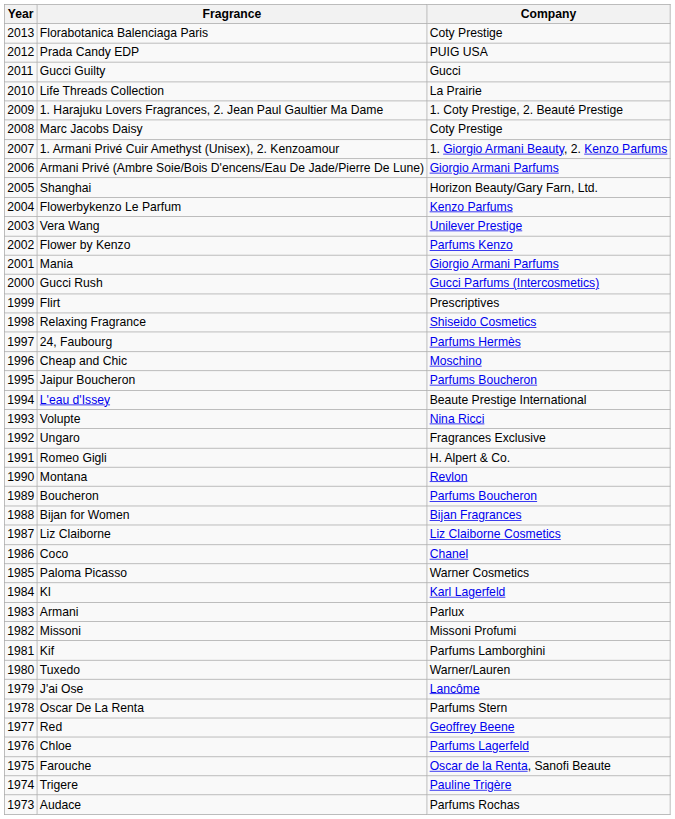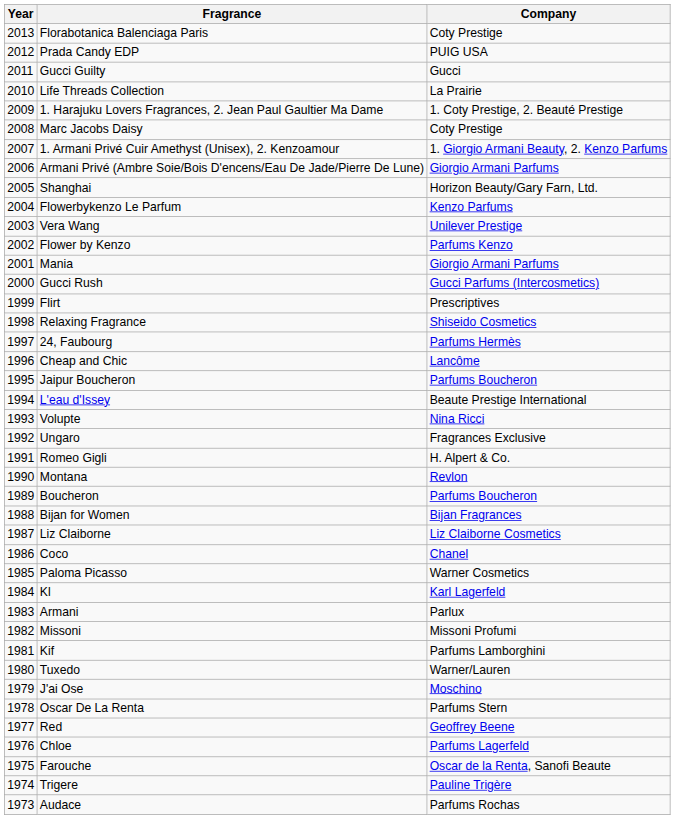 <table class="wikitable sortable">
 <tr>
 <th>Year</th>
 <th>Fragrance</th>
 <th>Company</th>
 </tr>
 <tr>
 <td>2013</td>
 <td>Florabotanica Balenciaga Paris</td>
 <td>Coty Prestige</td>
 </tr>
 <tr>
 <td>2012</td>
 <td>Prada Candy EDP</td>
 <td>PUIG USA</td>
 </tr>
 <tr>
 <td>2011</td>
 <td>Gucci Guilty</td>
 <td>Gucci</td>
 </tr>
 <tr>
 <td>2010</td>
 <td>Life Threads Collection</td>
 <td>La Prairie</td>
 </tr>
 <tr>
 <td>2009</td>
 <td>1. Harajuku Lovers Fragrances, 2. Jean Paul Gaultier Ma Dame</td>
 <td>1. Coty Prestige, 2. Beauté Prestige</td>
 </tr>
 <tr>
 <td>2008</td>
 <td>Marc Jacobs Daisy</td>
 <td>Coty Prestige</td>
 </tr>
 <tr>
 <td>2007</td>
 <td>1. Armani Privé Cuir Amethyst (Unisex), 2. Kenzoamour</td>
 <td>1. <a href='#'>Giorgio Armani Beauty</a>, 2. <a href='#'>Kenzo Parfums</a></td>
 </tr>
 <tr>
 <td>2006</td>
 <td>Armani Privé (Ambre Soie/Bois D'encens/Eau De Jade/Pierre De Lune)</td>
 <td><a href='#'>Giorgio Armani Parfums</a></td>
 </tr>
 <tr>
 <td>2005</td>
 <td>Shanghai</td>
 <td>Horizon Beauty/Gary Farn, Ltd.</td>
 </tr>
 <tr>
 <td>2004</td>
 <td>Flowerbykenzo Le Parfum</td>
 <td><a href='#'>Kenzo Parfums</a></td>
 </tr>
 <tr>
 <td>2003</td>
 <td>Vera Wang</td>
 <td><a href='#'>Unilever Prestige</a></td>
 </tr>
 <tr>
 <td>2002</td>
 <td>Flower by Kenzo</td>
 <td><a href='#'>Parfums Kenzo</a></td>
 </tr>
 <tr>
 <td>2001</td>
 <td>Mania</td>
 <td><a href='#'>Giorgio Armani Parfums</a></td>
 </tr>
 <tr>
 <td>2000</td>
 <td>Gucci Rush</td>
 <td><a href='#'>Gucci Parfums (Intercosmetics)</a></td>
 </tr>
 <tr>
 <td>1999</td>
 <td>Flirt</td>
 <td>Prescriptives</td>
 </tr>
 <tr>
 <td>1998</td>
 <td>Relaxing Fragrance</td>
 <td><a href='#'>Shiseido Cosmetics</a></td>
 </tr>
 <tr>
 <td>1997</td>
 <td>24, Faubourg</td>
 <td><a href='#'>Parfums Hermès</a></td>
 </tr>
 <tr>
 <td>1996</td>
 <td>Cheap and Chic</td>
-<td><a href='#'>Moschino</a></td>
+<td><a href='#'>Lancôme</a></td>
 </tr>
 <tr>
 <td>1995</td>
 <td>Jaipur Boucheron</td>
 <td><a href='#'>Parfums Boucheron</a></td>
 </tr>
 <tr>
 <td>1994</td>
 <td><a href='#'>L'eau d'Issey</a></td>
 <td>Beaute Prestige International</td>
 </tr>
 <tr>
 <td>1993</td>
 <td>Volupte</td>
 <td><a href='#'>Nina Ricci</a></td>
 </tr>
 <tr>
 <td>1992</td>
 <td>Ungaro</td>
 <td>Fragrances Exclusive</td>
 </tr>
 <tr>
 <td>1991</td>
 <td>Romeo Gigli</td>
 <td>H. Alpert & Co.</td>
 </tr>
 <tr>
 <td>1990</td>
 <td>Montana</td>
 <td><a href='#'>Revlon</a></td>
 </tr>
 <tr>
 <td>1989</td>
 <td>Boucheron</td>
 <td><a href='#'>Parfums Boucheron</a></td>
 </tr>
 <tr>
 <td>1988</td>
 <td>Bijan for Women</td>
 <td><a href='#'>Bijan Fragrances</a></td>
 </tr>
 <tr>
 <td>1987</td>
 <td>Liz Claiborne</td>
 <td><a href='#'>Liz Claiborne Cosmetics</a></td>
 </tr>
 <tr>
 <td>1986</td>
 <td>Coco</td>
 <td><a href='#'>Chanel</a></td>
 </tr>
 <tr>
 <td>1985</td>
 <td>Paloma Picasso</td>
 <td>Warner Cosmetics</td>
 </tr>
 <tr>
 <td>1984</td>
 <td>Kl</td>
 <td><a href='#'>Karl Lagerfeld</a></td>
 </tr>
 <tr>
 <td>1983</td>
 <td>Armani</td>
 <td>Parlux</td>
 </tr>
 <tr>
 <td>1982</td>
 <td>Missoni</td>
 <td>Missoni Profumi</td>
 </tr>
 <tr>
 <td>1981</td>
 <td>Kif</td>
 <td>Parfums Lamborghini</td>
 </tr>
 <tr>
 <td>1980</td>
 <td>Tuxedo</td>
 <td>Warner/Lauren</td>
 </tr>
 <tr>
 <td>1979</td>
 <td>J'ai Ose</td>
-<td><a href='#'>Lancôme</a></td>
+<td><a href='#'>Moschino</a></td>
 </tr>
 <tr>
 <td>1978</td>
 <td>Oscar De La Renta</td>
 <td>Parfums Stern</td>
 </tr>
 <tr>
 <td>1977</td>
 <td>Red</td>
 <td><a href='#'>Geoffrey Beene</a></td>
 </tr>
 <tr>
 <td>1976</td>
 <td>Chloe</td>
 <td><a href='#'>Parfums Lagerfeld</a></td>
 </tr>
 <tr>
 <td>1975</td>
 <td>Farouche</td>
 <td><a href='#'>Oscar de la Renta</a>, Sanofi Beaute</td>
 </tr>
 <tr>
 <td>1974</td>
 <td>Trigere</td>
 <td><a href='#'>Pauline Trigère</a></td>
 </tr>
 <tr>
 <td>1973</td>
 <td>Audace</td>
 <td>Parfums Rochas</td>
 </tr>
 </table>
